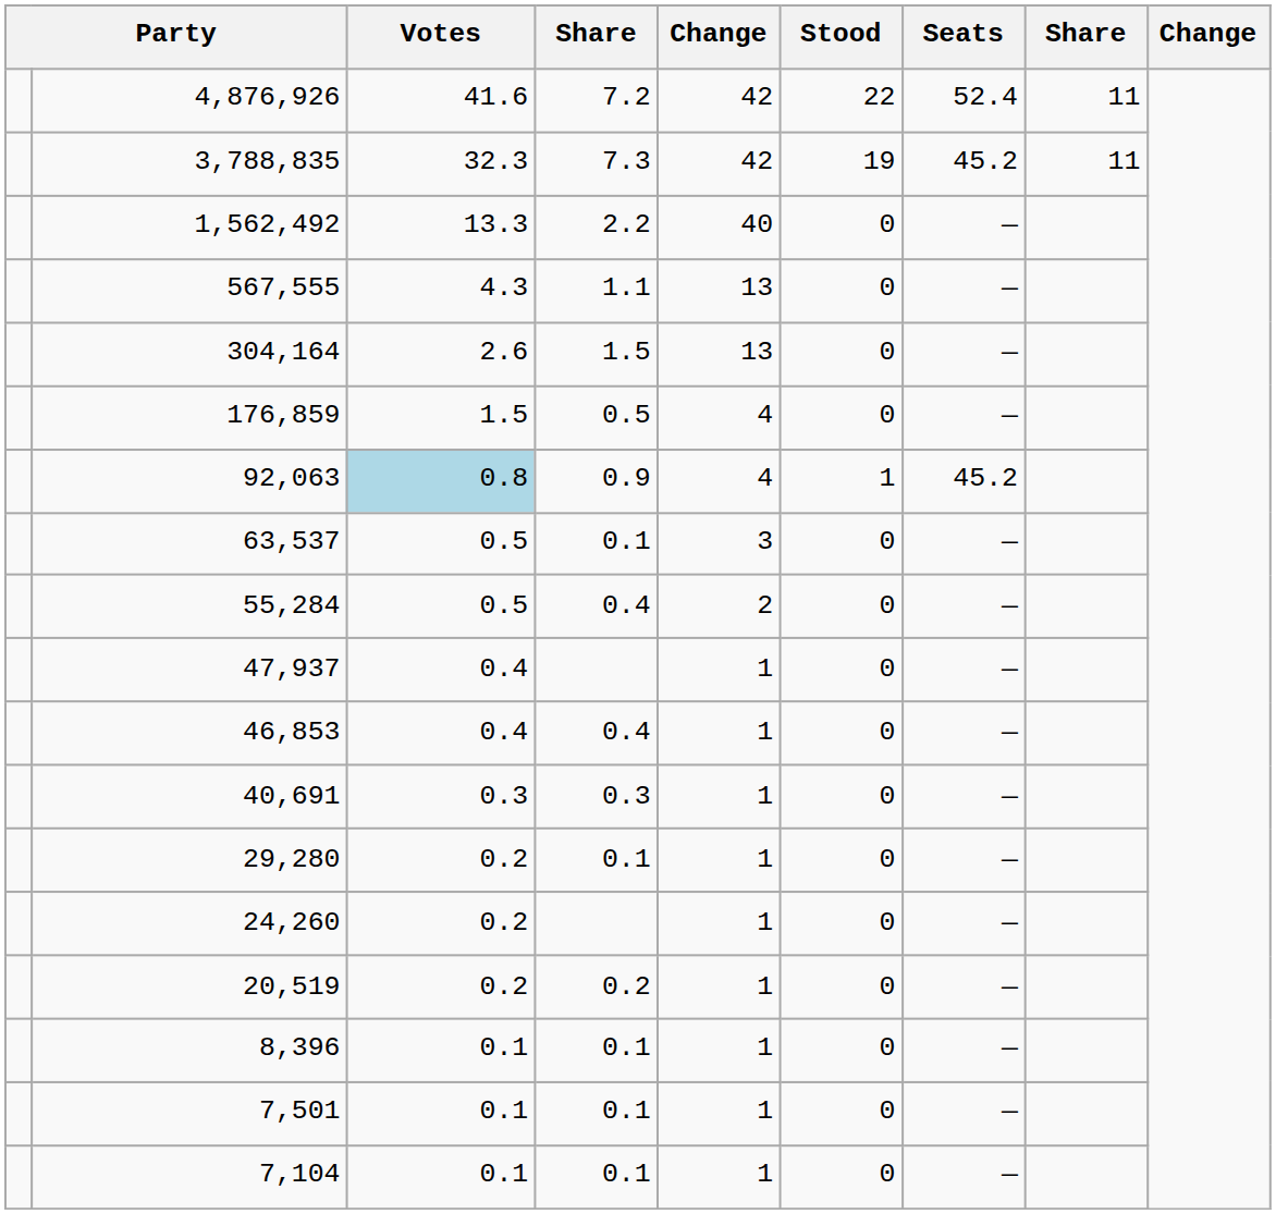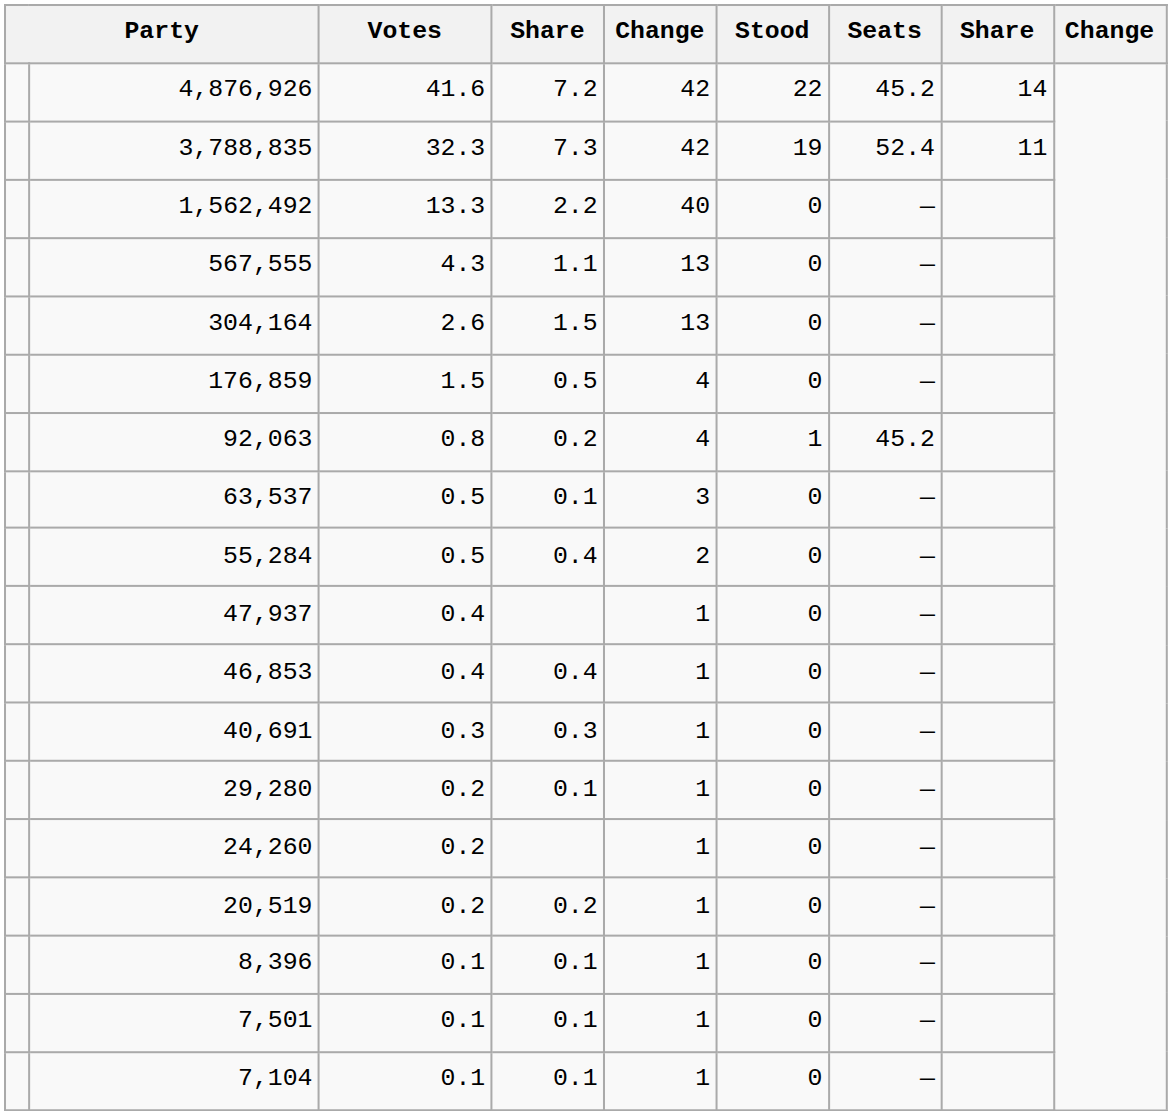 <table class="wikitable" style="font-size:95%;line-height:23px">
 <tr>
 <th colspan="2" style="width:150px;">Party</th>
 <th style="width:80px;">Votes</th>
 <th style="width:50px;">Share</th>
 <th style="width:50px;">Change</th>
 <th style="width:50px;">Stood</th>
 <th style="width:50px;">Seats</th>
 <th style="width:50px;">Share</th>
 <th style="width:50px;">Change</th>
 </tr>
 <tr>
 <td></td>
 <td style="text-align:right;">4,876,926</td>
 <td style="text-align:right;">41.6</td>
 <td style="text-align:right;">7.2</td>
 <td style="text-align:right;">42</td>
 <td style="text-align:right;">22</td>
-<td style="text-align:right;">52.4</td>
-<td style="text-align:right;">11</td>
+<td style="text-align:right;">45.2</td>
+<td style="text-align:right;">14</td>
 </tr>
 <tr>
 <td></td>
 <td style="text-align:right;">3,788,835</td>
 <td style="text-align:right;">32.3</td>
 <td style="text-align:right;">7.3</td>
 <td style="text-align:right;">42</td>
 <td style="text-align:right;">19</td>
-<td style="text-align:right;">45.2</td>
+<td style="text-align:right;">52.4</td>
 <td style="text-align:right;">11</td>
 </tr>
 <tr>
 <td></td>
 <td style="text-align:right;">1,562,492</td>
 <td style="text-align:right;">13.3</td>
 <td style="text-align:right;">2.2</td>
 <td style="text-align:right;">40</td>
 <td style="text-align:right;">0</td>
 <td style="text-align:right;">—</td>
 <td style="text-align:right;"></td>
 </tr>
 <tr>
 <td></td>
 <td style="text-align:right;">567,555</td>
 <td style="text-align:right;">4.3</td>
 <td style="text-align:right;">1.1</td>
 <td style="text-align:right;">13</td>
 <td style="text-align:right;">0</td>
 <td style="text-align:right;">—</td>
 <td style="text-align:right;"></td>
 </tr>
 <tr>
 <td></td>
 <td style="text-align:right;">304,164</td>
 <td style="text-align:right;">2.6</td>
 <td style="text-align:right;">1.5</td>
 <td style="text-align:right;">13</td>
 <td style="text-align:right;">0</td>
 <td style="text-align:right;">—</td>
 <td style="text-align:right;"></td>
 </tr>
 <tr>
 <td></td>
 <td style="text-align:right;">176,859</td>
 <td style="text-align:right;">1.5</td>
 <td style="text-align:right;">0.5</td>
 <td style="text-align:right;">4</td>
 <td style="text-align:right;">0</td>
 <td style="text-align:right;">—</td>
 <td style="text-align:right;"></td>
 </tr>
 <tr>
 <td></td>
 <td style="text-align:right;">92,063</td>
-<td style="background: lightblue; text-align:right;">0.8</td>
-<td style="text-align:right;">0.9</td>
+<td style="text-align:right;">0.8</td>
+<td style="text-align:right;">0.2</td>
 <td style="text-align:right;">4</td>
 <td style="text-align:right;">1</td>
 <td style="text-align:right;">45.2</td>
 <td style="text-align:right;"></td>
 </tr>
 <tr>
 <td></td>
 <td style="text-align:right;">63,537</td>
 <td style="text-align:right;">0.5</td>
 <td style="text-align:right;">0.1</td>
 <td style="text-align:right;">3</td>
 <td style="text-align:right;">0</td>
 <td style="text-align:right;">—</td>
 <td style="text-align:right;"></td>
 </tr>
 <tr>
 <td></td>
 <td style="text-align:right;">55,284</td>
 <td style="text-align:right;">0.5</td>
 <td style="text-align:right;">0.4</td>
 <td style="text-align:right;">2</td>
 <td style="text-align:right;">0</td>
 <td style="text-align:right;">—</td>
 <td style="text-align:right;"></td>
 </tr>
 <tr>
 <td></td>
 <td style="text-align:right;">47,937</td>
 <td style="text-align:right;">0.4</td>
 <td style="text-align:right;"></td>
 <td style="text-align:right;">1</td>
 <td style="text-align:right;">0</td>
 <td style="text-align:right;">—</td>
 <td style="text-align:right;"></td>
 </tr>
 <tr>
 <td></td>
 <td style="text-align:right;">46,853</td>
 <td style="text-align:right;">0.4</td>
 <td style="text-align:right;">0.4</td>
 <td style="text-align:right;">1</td>
 <td style="text-align:right;">0</td>
 <td style="text-align:right;">—</td>
 <td style="text-align:right;"></td>
 </tr>
 <tr>
 <td></td>
 <td style="text-align:right;">40,691</td>
 <td style="text-align:right;">0.3</td>
 <td style="text-align:right;">0.3</td>
 <td style="text-align:right;">1</td>
 <td style="text-align:right;">0</td>
 <td style="text-align:right;">—</td>
 <td style="text-align:right;"></td>
 </tr>
 <tr>
 <td></td>
 <td style="text-align:right;">29,280</td>
 <td style="text-align:right;">0.2</td>
 <td style="text-align:right;">0.1</td>
 <td style="text-align:right;">1</td>
 <td style="text-align:right;">0</td>
 <td style="text-align:right;">—</td>
 <td style="text-align:right;"></td>
 </tr>
 <tr>
 <td></td>
 <td style="text-align:right;">24,260</td>
 <td style="text-align:right;">0.2</td>
 <td style="text-align:right;"></td>
 <td style="text-align:right;">1</td>
 <td style="text-align:right;">0</td>
 <td style="text-align:right;">—</td>
 <td style="text-align:right;"></td>
 </tr>
 <tr>
 <td></td>
 <td style="text-align:right;">20,519</td>
 <td style="text-align:right;">0.2</td>
 <td style="text-align:right;">0.2</td>
 <td style="text-align:right;">1</td>
 <td style="text-align:right;">0</td>
 <td style="text-align:right;">—</td>
 <td style="text-align:right;"></td>
 </tr>
 <tr>
 <td></td>
 <td style="text-align:right;">8,396</td>
 <td style="text-align:right;">0.1</td>
 <td style="text-align:right;">0.1</td>
 <td style="text-align:right;">1</td>
 <td style="text-align:right;">0</td>
 <td style="text-align:right;">—</td>
 <td style="text-align:right;"></td>
 </tr>
 <tr>
 <td></td>
 <td style="text-align:right;">7,501</td>
 <td style="text-align:right;">0.1</td>
 <td style="text-align:right;">0.1</td>
 <td style="text-align:right;">1</td>
 <td style="text-align:right;">0</td>
 <td style="text-align:right;">—</td>
 <td style="text-align:right;"></td>
 </tr>
 <tr>
 <td></td>
 <td style="text-align:right;">7,104</td>
 <td style="text-align:right;">0.1</td>
 <td style="text-align:right;">0.1</td>
 <td style="text-align:right;">1</td>
 <td style="text-align:right;">0</td>
 <td style="text-align:right;">—</td>
 <td style="text-align:right;"></td>
 </tr>
 <tr>
 </tr>
 </table>
